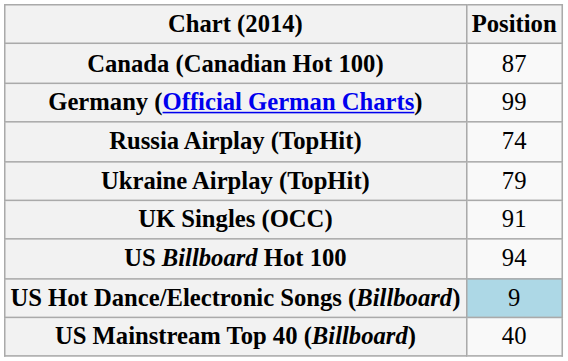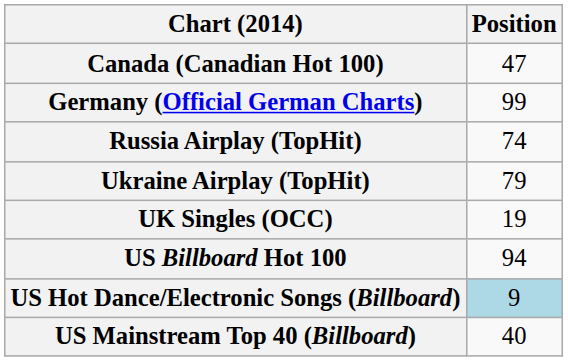 <table class="wikitable sortable plainrowheaders" style="text-align:center;">
 <tr>
 <th>Chart (2014)</th>
 <th>Position</th>
 </tr>
 <tr>
 <th scope="row">Canada (Canadian Hot 100)</th>
-<td style="text-align:center;">87</td>
+<td style="text-align:center;">47</td>
 </tr>
 <tr>
 <th scope="row">Germany (<a href='#'>Official German Charts</a>)</th>
 <td style="text-align:center;">99</td>
 </tr>
 <tr>
 <th scope="row">Russia Airplay (TopHit)</th>
 <td style="text-align:center;">74</td>
 </tr>
 <tr>
 <th scope="row">Ukraine Airplay (TopHit)</th>
 <td style="text-align:center;">79</td>
 </tr>
 <tr>
 <th scope="row">UK Singles (OCC)</th>
-<td style="text-align:center;">91</td>
+<td style="text-align:center;">19</td>
 </tr>
 <tr>
 <th scope="row">US <em>Billboard</em> Hot 100</th>
 <td style="text-align:center;">94</td>
 </tr>
 <tr>
 <th scope="row">US Hot Dance/Electronic Songs (<em>Billboard</em>)</th>
 <td style="background: lightblue; text-align:center;">9</td>
 </tr>
 <tr>
 <th scope="row">US Mainstream Top 40 (<em>Billboard</em>)</th>
 <td style="text-align:center;">40</td>
 </tr>
 </table>
